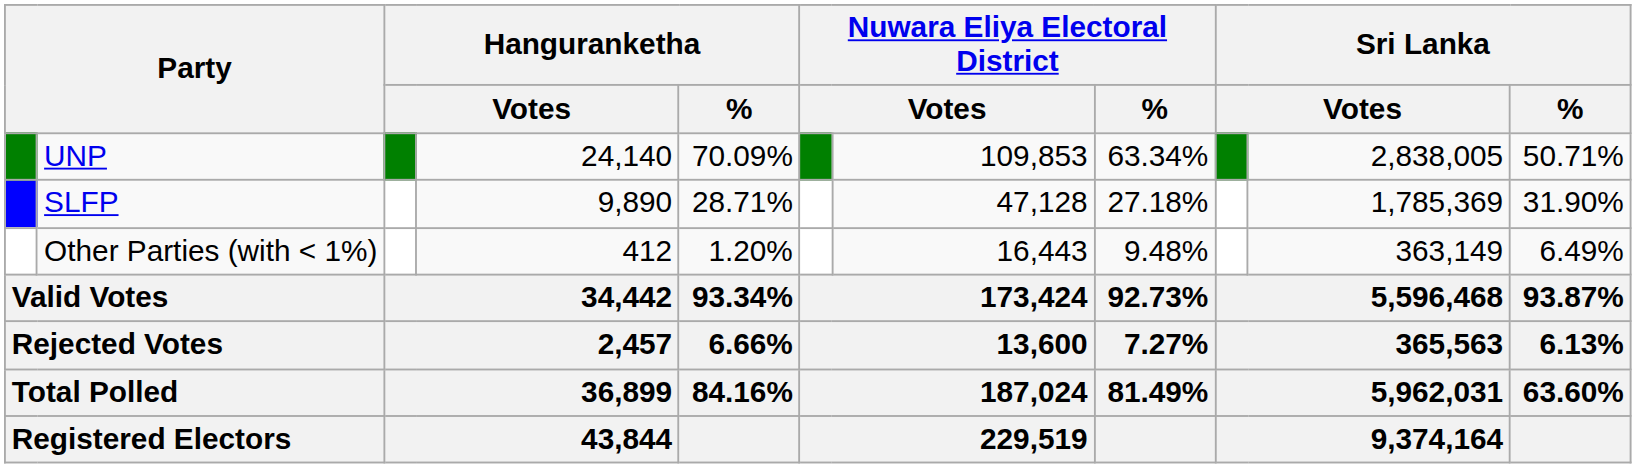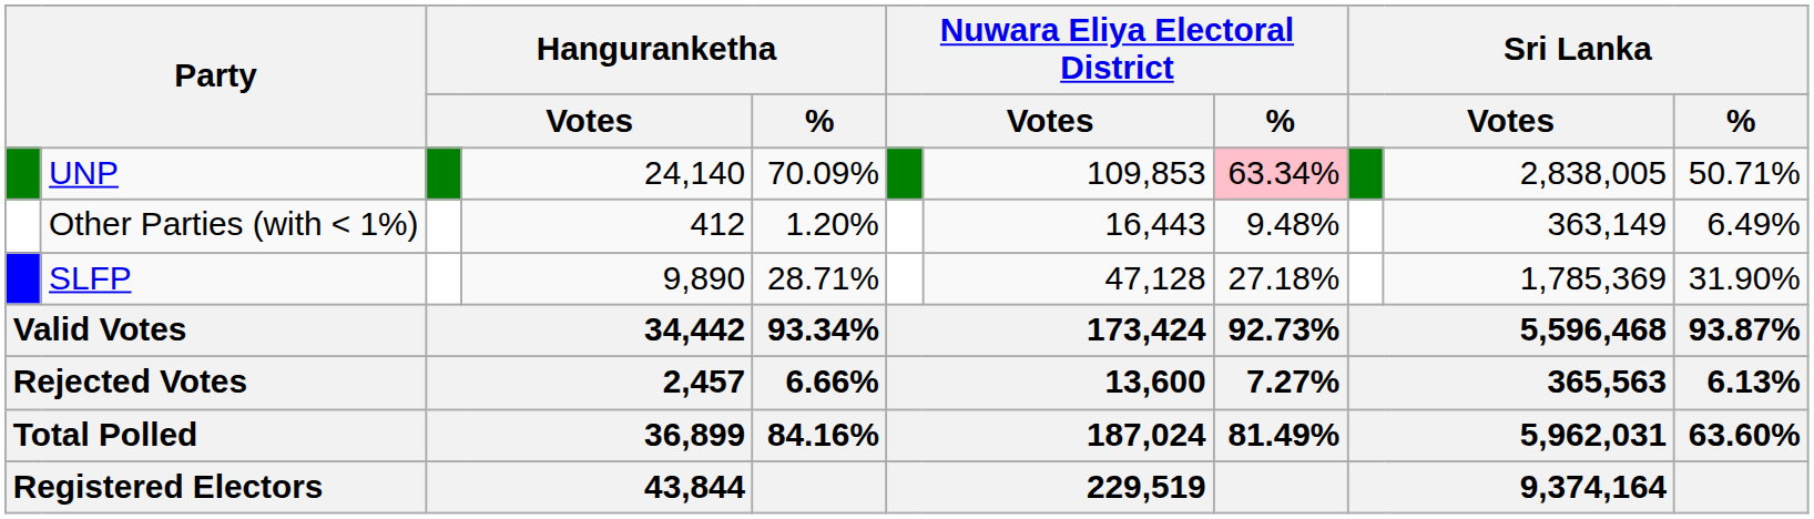 <table class="wikitable">
 <tr>
 <th colspan="2" width="144px"rowspan="2">Party</th>
 <th colspan="3" width="216px">Hanguranketha</th>
 <th colspan="3" width="216px"><a href='#'>Nuwara Eliya Electoral District</a></th>
 <th colspan="3" width="216px">Sri Lanka</th>
 </tr>
 <tr>
 <th colspan="2" width="144px">Votes</th>
 <th>%</th>
 <th colspan="2" width="144px">Votes</th>
 <th>%</th>
 <th colspan="2" width="144px">Votes</th>
 <th>%</th>
 </tr>
 <tr>
 <td style="background-color:green;" width="10px"></td>
 <td style="text-align:left;"><a href='#'>UNP</a></td>
 <td style="background-color:green;" width="10px"></td>
 <td style="text-align:right;">24,140</td>
 <td style="text-align:right;">70.09%</td>
 <td style="background-color:green;" width="10px"></td>
 <td style="text-align:right;">109,853</td>
-<td style="text-align:right;">63.34%</td>
+<td style="background: pink; text-align:right;">63.34%</td>
 <td style="background-color:green;" width="10px"></td>
 <td style="text-align:right;">2,838,005</td>
 <td style="text-align:right;">50.71%</td>
+</tr>
+<tr>
+<td style="background-color:white;" width="10px"></td>
+<td style="text-align:left;">Other Parties (with < 1%)</td>
+<td style="background-color:white;" width="10px"></td>
+<td style="text-align:right;">412</td>
+<td style="text-align:right;">1.20%</td>
+<td style="background-color:white;" width="10px"></td>
+<td style="text-align:right;">16,443</td>
+<td style="text-align:right;">9.48%</td>
+<td style="background-color:white;" width="10px"></td>
+<td style="text-align:right;">363,149</td>
+<td style="text-align:right;">6.49%</td>
 </tr>
 <tr>
 <td style="background-color:blue;" width="10px"></td>
 <td style="text-align:left;"><a href='#'>SLFP</a></td>
 <td style="background-color:white;" width="10px"></td>
 <td style="text-align:right;">9,890</td>
 <td style="text-align:right;">28.71%</td>
 <td style="background-color:white;" width="10px"></td>
 <td style="text-align:right;">47,128</td>
 <td style="text-align:right;">27.18%</td>
 <td style="background-color:white;" width="10px"></td>
 <td style="text-align:right;">1,785,369</td>
 <td style="text-align:right;">31.90%</td>
-</tr>
-<tr>
-<td style="background-color:white;" width="10px"></td>
-<td style="text-align:left;">Other Parties (with < 1%)</td>
-<td style="background-color:white;" width="10px"></td>
-<td style="text-align:right;">412</td>
-<td style="text-align:right;">1.20%</td>
-<td style="background-color:white;" width="10px"></td>
-<td style="text-align:right;">16,443</td>
-<td style="text-align:right;">9.48%</td>
-<td style="background-color:white;" width="10px"></td>
-<td style="text-align:right;">363,149</td>
-<td style="text-align:right;">6.49%</td>
 </tr>
 <tr>
 <th colspan="2" width="144px"style="text-align:left;">Valid Votes</th>
 <th style="text-align:right;"colspan="2" width="144px">34,442</th>
 <th style="text-align:right;">93.34%</th>
 <th style="text-align:right;"colspan="2" width="144px">173,424</th>
 <th style="text-align:right;">92.73%</th>
 <th style="text-align:right;"colspan="2" width="144px">5,596,468</th>
 <th style="text-align:right;">93.87%</th>
 </tr>
 <tr>
 <th colspan="2" width="144px"style="text-align:left;">Rejected Votes</th>
 <th style="text-align:right;"colspan="2" width="144px">2,457</th>
 <th style="text-align:right;">6.66%</th>
 <th style="text-align:right;"colspan="2" width="144px">13,600</th>
 <th style="text-align:right;">7.27%</th>
 <th style="text-align:right;"colspan="2" width="144px">365,563</th>
 <th style="text-align:right;">6.13%</th>
 </tr>
 <tr>
 <th colspan="2" width="144px"style="text-align:left;">Total Polled</th>
 <th style="text-align:right;"colspan="2" width="144px">36,899</th>
 <th style="text-align:right;">84.16%</th>
 <th style="text-align:right;"colspan="2" width="144px">187,024</th>
 <th style="text-align:right;">81.49%</th>
 <th style="text-align:right;"colspan="2" width="144px">5,962,031</th>
 <th style="text-align:right;">63.60%</th>
 </tr>
 <tr>
 <th colspan="2" width="144px"style="text-align:left;">Registered Electors</th>
 <th style="text-align:right;"colspan="2" width="144px">43,844</th>
 <th></th>
 <th style="text-align:right;"colspan="2" width="144px">229,519</th>
 <th></th>
 <th style="text-align:right;"colspan="2" width="144px">9,374,164</th>
 <th></th>
 </tr>
 </table>
